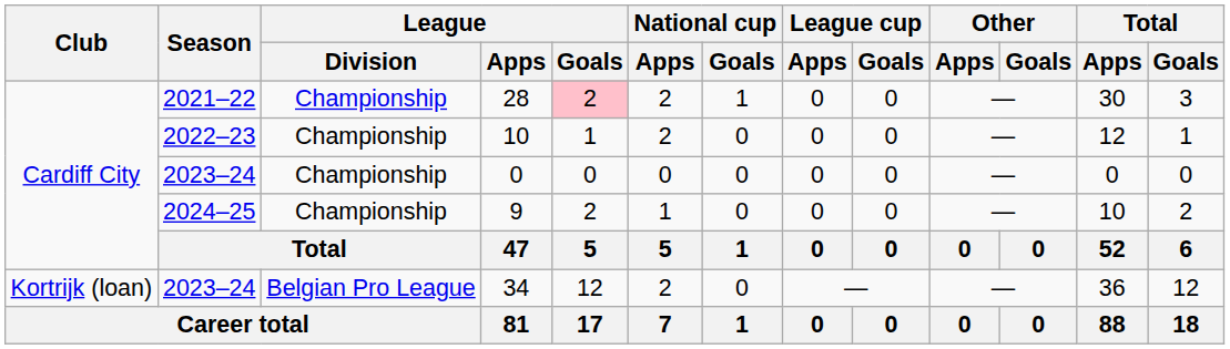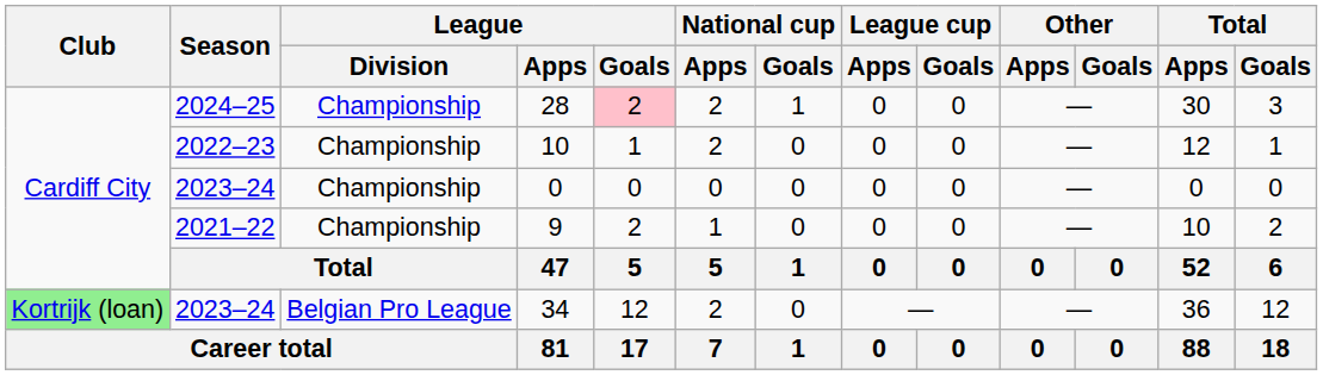 <table class="wikitable" style="text-align:center">
 <tr>
 <th rowspan=2>Club</th>
 <th rowspan=2>Season</th>
 <th colspan=3>League</th>
 <th colspan=2>National cup</th>
 <th colspan=2>League cup</th>
 <th colspan=2>Other</th>
 <th colspan=2>Total</th>
 </tr>
 <tr>
 <th>Division</th>
 <th>Apps</th>
 <th>Goals</th>
 <th>Apps</th>
 <th>Goals</th>
 <th>Apps</th>
 <th>Goals</th>
 <th>Apps</th>
 <th>Goals</th>
 <th>Apps</th>
 <th>Goals</th>
 </tr>
 <tr>
 <td rowspan=5><a href='#'>Cardiff City</a></td>
-<td><a href='#'>2021–22</a></td>
+<td><a href='#'>2024–25</a></td>
 <td><a href='#'>Championship</a></td>
 <td>28</td>
 <td style="background: pink;">2</td>
 <td>2</td>
 <td>1</td>
 <td>0</td>
 <td>0</td>
 <td colspan=2>—</td>
 <td>30</td>
 <td>3</td>
 </tr>
 <tr>
 <td><a href='#'>2022–23</a></td>
 <td>Championship</td>
 <td>10</td>
 <td>1</td>
 <td>2</td>
 <td>0</td>
 <td>0</td>
 <td>0</td>
 <td colspan=2>—</td>
 <td>12</td>
 <td>1</td>
 </tr>
 <tr>
 <td><a href='#'>2023–24</a></td>
 <td>Championship</td>
 <td>0</td>
 <td>0</td>
 <td>0</td>
 <td>0</td>
 <td>0</td>
 <td>0</td>
 <td colspan=2>—</td>
 <td>0</td>
 <td>0</td>
 </tr>
 <tr>
-<td><a href='#'>2024–25</a></td>
+<td><a href='#'>2021–22</a></td>
 <td>Championship</td>
 <td>9</td>
 <td>2</td>
 <td>1</td>
 <td>0</td>
 <td>0</td>
 <td>0</td>
 <td colspan=2>—</td>
 <td>10</td>
 <td>2</td>
 </tr>
 <tr>
 <th colspan=2>Total</th>
 <th>47</th>
 <th>5</th>
 <th>5</th>
 <th>1</th>
 <th>0</th>
 <th>0</th>
 <th>0</th>
 <th>0</th>
 <th>52</th>
 <th>6</th>
 </tr>
 <tr>
-<td><a href='#'>Kortrijk</a> (loan)</td>
+<td style="background: lightgreen;"><a href='#'>Kortrijk</a> (loan)</td>
 <td><a href='#'>2023–24</a></td>
 <td><a href='#'>Belgian Pro League</a></td>
 <td>34</td>
 <td>12</td>
 <td>2</td>
 <td>0</td>
 <td colspan=2>—</td>
 <td colspan=2>—</td>
 <td>36</td>
 <td>12</td>
 </tr>
 <tr>
 <th colspan=3>Career total</th>
 <th>81</th>
 <th>17</th>
 <th>7</th>
 <th>1</th>
 <th>0</th>
 <th>0</th>
 <th>0</th>
 <th>0</th>
 <th>88</th>
 <th>18</th>
 </tr>
 </table>
